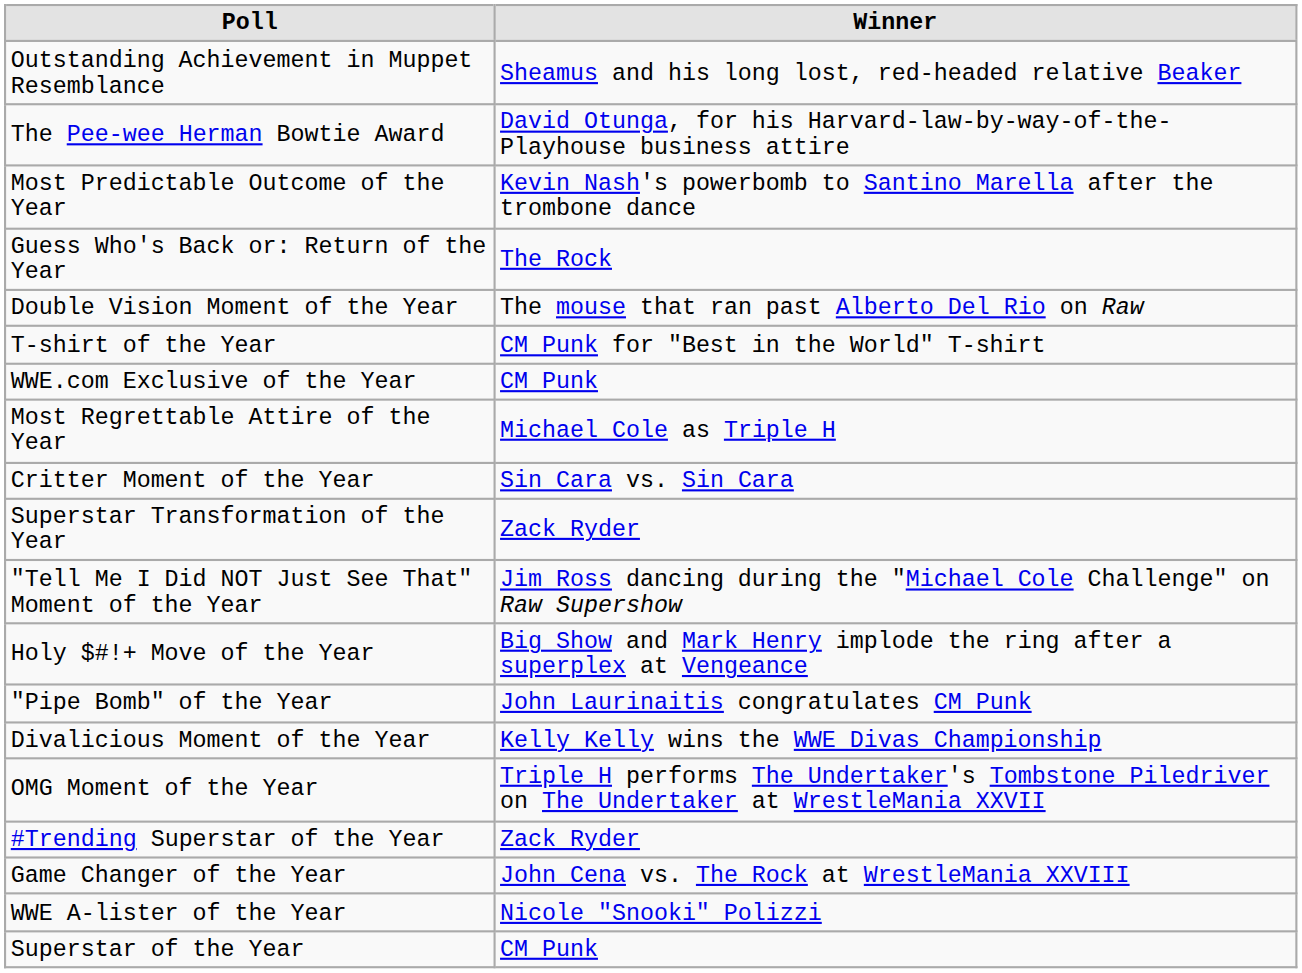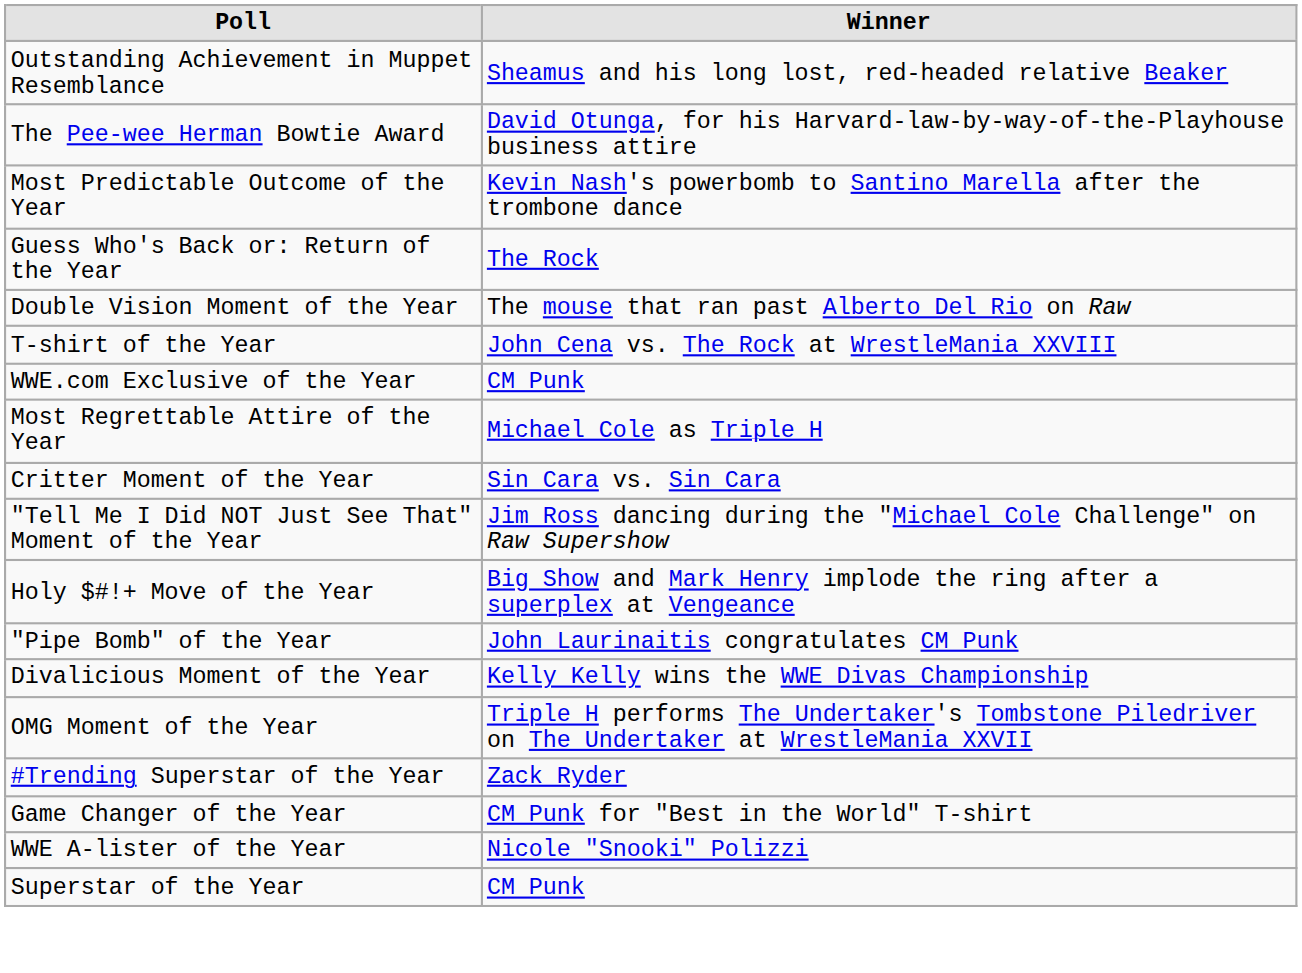 <table class="wikitable" style="font-size: 85%; text-align: left;">
 <tr>
 <th style="border-style: none none solid solid; background: #e3e3e3"><strong>Poll</strong></th>
 <th style="border-style:none none solid solid; background:#e3e3e3;">Winner</th>
 </tr>
 <tr>
 <td>Outstanding Achievement in Muppet Resemblance</td>
 <td><a href='#'>Sheamus</a> and his long lost, red-headed relative  <a href='#'>Beaker</a></td>
 </tr>
 <tr>
 <td>The <a href='#'>Pee-wee Herman</a> Bowtie Award</td>
 <td><a href='#'>David Otunga</a>, for his Harvard-law-by-way-of-the-Playhouse business attire</td>
 </tr>
 <tr>
 <td>Most Predictable Outcome of the Year</td>
 <td><a href='#'>Kevin Nash</a>'s powerbomb to <a href='#'>Santino Marella</a> after the trombone dance</td>
 </tr>
 <tr>
 <td>Guess Who's Back or: Return of the Year</td>
 <td><a href='#'>The Rock</a></td>
 </tr>
 <tr>
 <td>Double Vision Moment of the Year</td>
 <td>The <a href='#'>mouse</a> that ran past <a href='#'>Alberto Del Rio</a> on <em>Raw</em></td>
 </tr>
 <tr>
 <td>T-shirt of the Year</td>
-<td><a href='#'>CM Punk</a> for "Best in the World" T-shirt</td>
+<td><a href='#'>John Cena</a> vs. <a href='#'>The Rock</a> at <a href='#'>WrestleMania XXVIII</a></td>
 </tr>
 <tr>
 <td>WWE.com Exclusive of the Year</td>
 <td><a href='#'>CM Punk</a></td>
 </tr>
 <tr>
 <td>Most Regrettable Attire of the Year</td>
 <td><a href='#'>Michael Cole</a> as <a href='#'>Triple H</a></td>
 </tr>
 <tr>
 <td>Critter Moment of the Year</td>
 <td><a href='#'>Sin Cara</a> vs. <a href='#'>Sin Cara</a></td>
-</tr>
-<tr>
-<td>Superstar Transformation of the Year</td>
-<td><a href='#'>Zack Ryder</a></td>
 </tr>
 <tr>
 <td>"Tell Me I Did NOT Just See That" Moment of the Year</td>
 <td><a href='#'>Jim Ross</a> dancing during the "<a href='#'>Michael Cole</a> Challenge" on <em>Raw Supershow</em></td>
 </tr>
 <tr>
 <td>Holy $#!+ Move of the Year</td>
 <td><a href='#'>Big Show</a> and <a href='#'>Mark Henry</a> implode the ring after a <a href='#'>superplex</a> at <a href='#'>Vengeance</a></td>
 </tr>
 <tr>
 <td>"Pipe Bomb" of the Year</td>
 <td><a href='#'>John Laurinaitis</a> congratulates <a href='#'>CM Punk</a></td>
 </tr>
 <tr>
 <td>Divalicious Moment of the Year</td>
 <td><a href='#'>Kelly Kelly</a> wins the <a href='#'>WWE Divas Championship</a></td>
 </tr>
 <tr>
 <td>OMG Moment of the Year</td>
 <td><a href='#'>Triple H</a> performs <a href='#'>The Undertaker</a>'s <a href='#'>Tombstone Piledriver</a> on <a href='#'>The Undertaker</a> at <a href='#'>WrestleMania XXVII</a></td>
 </tr>
 <tr>
 <td><a href='#'>#Trending</a> Superstar of the Year</td>
 <td><a href='#'>Zack Ryder</a></td>
 </tr>
 <tr>
 <td>Game Changer of the Year</td>
-<td><a href='#'>John Cena</a> vs. <a href='#'>The Rock</a> at <a href='#'>WrestleMania XXVIII</a></td>
+<td><a href='#'>CM Punk</a> for "Best in the World" T-shirt</td>
 </tr>
 <tr>
 <td>WWE A-lister of the Year</td>
 <td><a href='#'>Nicole "Snooki" Polizzi</a></td>
 </tr>
 <tr>
 <td>Superstar of the Year</td>
 <td><a href='#'>CM Punk</a></td>
 </tr>
 </table>
